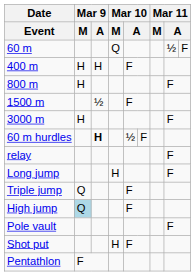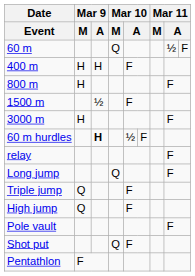 <table class="wikitable athletics-schedule">
 <tr>
 <th>Date</th>
 <th colspan=2>Mar 9</th>
 <th colspan=3>Mar 10</th>
 <th colspan="3">Mar 11</th>
 </tr>
 <tr>
 <th>Event</th>
 <th>M</th>
 <th>A</th>
 <th>M</th>
 <th colspan=2>A</th>
 <th>M</th>
 <th colspan="2">A</th>
 </tr>
 <tr>
 <td class="event"><a href='#'>60 m</a></td>
 <td></td>
 <td></td>
 <td class="qualifiers">Q</td>
 <td colspan="2"></td>
 <td></td>
 <td class="semifinals">½</td>
 <td class="final">F</td>
 </tr>
 <tr>
 <td class="event"><a href='#'>400 m</a></td>
 <td class="heats">H</td>
 <td class="heats">H</td>
 <td></td>
 <td class="final" colspan=2>F</td>
 <td></td>
 <td colspan="2"></td>
 </tr>
 <tr>
 <td class="event"><a href='#'>800 m</a></td>
 <td class="heats">H</td>
 <td></td>
 <td></td>
 <td colspan="2"></td>
 <td></td>
 <td class="final" colspan="2">F</td>
 </tr>
 <tr>
 <td class="event"><a href='#'>1500 m</a></td>
 <td></td>
 <td class="semifinals">½</td>
 <td></td>
 <td class="final" colspan="2">F</td>
 <td></td>
 <td colspan="2"></td>
 </tr>
 <tr>
 <td class="event"><a href='#'>3000 m</a></td>
 <td class="heats">H</td>
 <td></td>
 <td></td>
 <td colspan=2></td>
 <td></td>
 <td class="final" colspan=2>F</td>
 </tr>
 <tr>
 <td class="event"><a href='#'>60 m hurdles</a></td>
 <td></td>
 <td class="heats"><strong>H</strong></td>
 <td></td>
 <td class="semifinals">½</td>
 <td class="final">F</td>
 <td></td>
 <td colspan="2"></td>
 </tr>
 <tr>
 <td class="event"><a href='#'> relay</a></td>
 <td></td>
 <td></td>
 <td></td>
 <td colspan="2"></td>
 <td></td>
 <td class="final" colspan="2">F</td>
 </tr>
 <tr>
 <td class="event"><a href='#'>Long jump</a></td>
 <td></td>
 <td></td>
-<td class="heats">H</td>
+<td class="qualifiers">Q</td>
 <td colspan=2></td>
 <td></td>
 <td class="final" colspan=2>F</td>
 </tr>
 <tr>
 <td class="event"><a href='#'>Triple jump</a></td>
 <td class="qualifiers">Q</td>
 <td></td>
 <td></td>
 <td class="final" colspan=2>F</td>
 <td></td>
 <td colspan=2></td>
 </tr>
 <tr>
 <td class="event"><a href='#'>High jump</a></td>
-<td class="qualifiers" style="background: lightblue;">Q</td>
+<td class="qualifiers">Q</td>
 <td></td>
 <td></td>
 <td class="final" colspan=2>F</td>
 <td></td>
 <td colspan=2></td>
 </tr>
 <tr>
 <td class="event"><a href='#'>Pole vault</a></td>
 <td></td>
 <td></td>
 <td></td>
 <td colspan=2></td>
 <td></td>
 <td class="final" colspan=2>F</td>
 </tr>
 <tr>
 <td class="event"><a href='#'>Shot put</a></td>
 <td></td>
 <td></td>
-<td class="heats">H</td>
+<td class="qualifiers">Q</td>
 <td class="final" colspan="2">F</td>
 <td></td>
 <td colspan="2"></td>
 </tr>
 <tr>
 <td class="event"><a href='#'>Pentathlon</a></td>
 <td class="final" colspan=2>F</td>
 <td></td>
 <td colspan=2></td>
 <td></td>
 <td colspan=2></td>
 </tr>
 </table>
